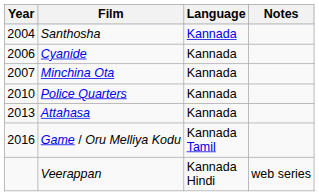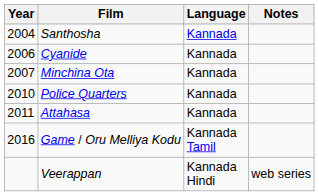 <table class="wikitable sortable">
 <tr style="background:#B0C4DE;">
 <th>Year</th>
 <th>Film</th>
 <th>Language</th>
 <th class="unsortable">Notes</th>
 </tr>
 <tr>
 <td>2004</td>
 <td><em>Santhosha</em></td>
 <td><a href='#'>Kannada</a></td>
 <td></td>
 </tr>
 <tr>
 <td>2006</td>
 <td><em><a href='#'>Cyanide</a></em></td>
 <td>Kannada</td>
 <td></td>
 </tr>
 <tr>
 <td>2007</td>
 <td><em><a href='#'>Minchina Ota</a></em></td>
 <td>Kannada</td>
 <td></td>
 </tr>
 <tr>
 <td>2010</td>
 <td><em><a href='#'>Police Quarters</a></em></td>
 <td>Kannada</td>
 <td></td>
 </tr>
 <tr>
-<td>2013</td>
+<td>2011</td>
 <td><em><a href='#'>Attahasa</a></em></td>
 <td>Kannada</td>
 <td></td>
 </tr>
 <tr>
 <td>2016</td>
 <td><em><a href='#'>Game</a></em> / <em>Oru Melliya Kodu</em></td>
 <td>Kannada<br><a href='#'>Tamil</a></td>
 <td></td>
 </tr>
 <tr>
 <td></td>
 <td><em>Veerappan</em></td>
 <td>Kannada<br>Hindi</td>
 <td>web series</td>
 </tr>
 </table>
